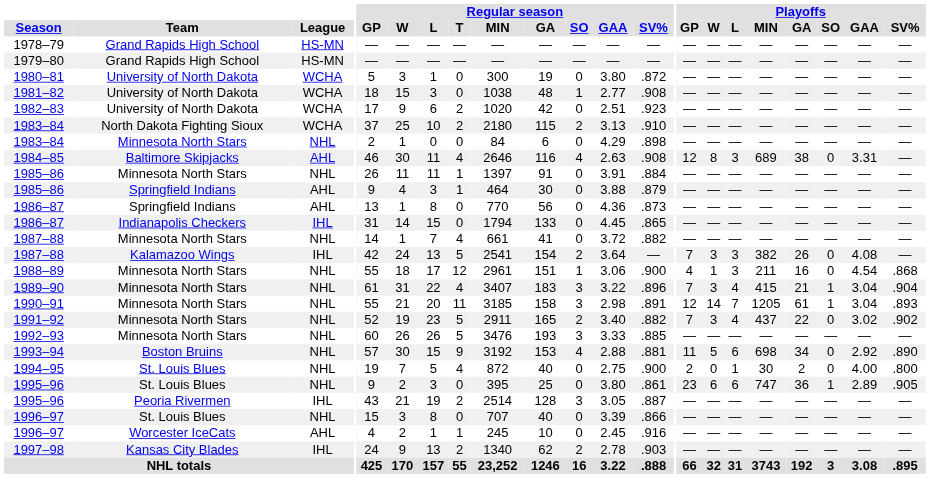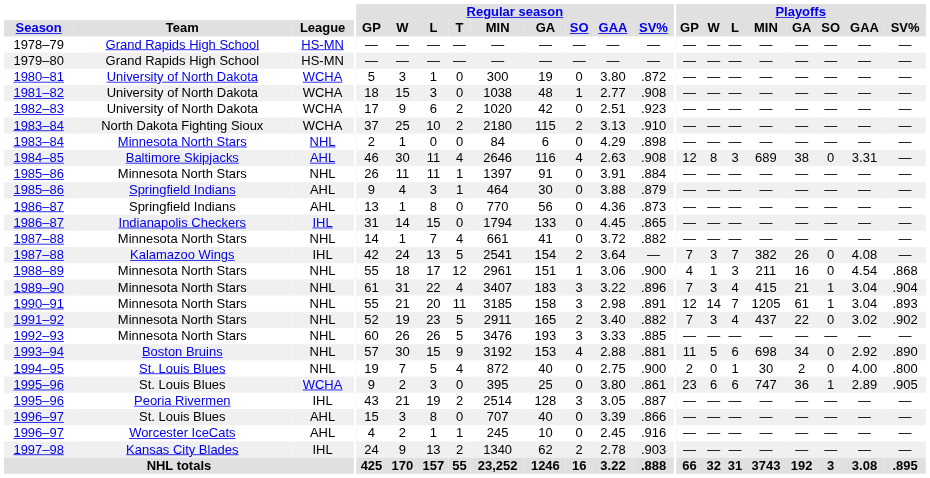 <table border="0" cellpadding="1" cellspacing="0" style="width:90%; text-align:center;">
 <tr bgcolor="#e0e0e0">
 <th colspan="3" bgcolor="#ffffff"></th>
 <th rowspan="99" bgcolor="#ffffff"></th>
 <th colspan="9" bgcolor="#e0e0e0"><a href='#'>Regular season</a></th>
 <th rowspan="99" bgcolor="#ffffff"></th>
 <th colspan="8" bgcolor="#e0e0e0"><a href='#'>Playoffs</a></th>
 </tr>
 <tr bgcolor="#e0e0e0">
 <th><a href='#'>Season</a></th>
 <th>Team</th>
 <th>League</th>
 <th>GP</th>
 <th>W</th>
 <th>L</th>
 <th>T</th>
 <th>MIN</th>
 <th>GA</th>
 <th><a href='#'>SO</a></th>
 <th><a href='#'>GAA</a></th>
 <th><a href='#'>SV%</a></th>
 <th>GP</th>
 <th>W</th>
 <th>L</th>
 <th>MIN</th>
 <th>GA</th>
 <th>SO</th>
 <th>GAA</th>
 <th>SV%</th>
 </tr>
 <tr>
 <td>1978–79</td>
 <td><a href='#'>Grand Rapids High School</a></td>
 <td><a href='#'>HS-MN</a></td>
 <td>—</td>
 <td>—</td>
 <td>—</td>
 <td>—</td>
 <td>—</td>
 <td>—</td>
 <td>—</td>
 <td>—</td>
 <td>—</td>
 <td>—</td>
 <td>—</td>
 <td>—</td>
 <td>—</td>
 <td>—</td>
 <td>—</td>
 <td>—</td>
 <td>—</td>
 </tr>
 <tr bgcolor="#f0f0f0">
 <td>1979–80</td>
 <td>Grand Rapids High School</td>
 <td>HS-MN</td>
 <td>—</td>
 <td>—</td>
 <td>—</td>
 <td>—</td>
 <td>—</td>
 <td>—</td>
 <td>—</td>
 <td>—</td>
 <td>—</td>
 <td>—</td>
 <td>—</td>
 <td>—</td>
 <td>—</td>
 <td>—</td>
 <td>—</td>
 <td>—</td>
 <td>—</td>
 </tr>
 <tr>
 <td><a href='#'>1980–81</a></td>
 <td><a href='#'>University of North Dakota</a></td>
 <td><a href='#'>WCHA</a></td>
 <td>5</td>
 <td>3</td>
 <td>1</td>
 <td>0</td>
 <td>300</td>
 <td>19</td>
 <td>0</td>
 <td>3.80</td>
 <td>.872</td>
 <td>—</td>
 <td>—</td>
 <td>—</td>
 <td>—</td>
 <td>—</td>
 <td>—</td>
 <td>—</td>
 <td>—</td>
 </tr>
 <tr bgcolor="#f0f0f0">
 <td><a href='#'>1981–82</a></td>
 <td>University of North Dakota</td>
 <td>WCHA</td>
 <td>18</td>
 <td>15</td>
 <td>3</td>
 <td>0</td>
 <td>1038</td>
 <td>48</td>
 <td>1</td>
 <td>2.77</td>
 <td>.908</td>
 <td>—</td>
 <td>—</td>
 <td>—</td>
 <td>—</td>
 <td>—</td>
 <td>—</td>
 <td>—</td>
 <td>—</td>
 </tr>
 <tr>
 <td><a href='#'>1982–83</a></td>
 <td>University of North Dakota</td>
 <td>WCHA</td>
 <td>17</td>
 <td>9</td>
 <td>6</td>
 <td>2</td>
 <td>1020</td>
 <td>42</td>
 <td>0</td>
 <td>2.51</td>
 <td>.923</td>
 <td>—</td>
 <td>—</td>
 <td>—</td>
 <td>—</td>
 <td>—</td>
 <td>—</td>
 <td>—</td>
 <td>—</td>
 </tr>
 <tr bgcolor="#f0f0f0">
 <td><a href='#'>1983–84</a></td>
 <td>North Dakota Fighting Sioux</td>
 <td>WCHA</td>
 <td>37</td>
 <td>25</td>
 <td>10</td>
 <td>2</td>
 <td>2180</td>
 <td>115</td>
 <td>2</td>
 <td>3.13</td>
 <td>.910</td>
 <td>—</td>
 <td>—</td>
 <td>—</td>
 <td>—</td>
 <td>—</td>
 <td>—</td>
 <td>—</td>
 <td>—</td>
 </tr>
 <tr>
 <td><a href='#'>1983–84</a></td>
 <td><a href='#'>Minnesota North Stars</a></td>
 <td><a href='#'>NHL</a></td>
 <td>2</td>
 <td>1</td>
 <td>0</td>
 <td>0</td>
 <td>84</td>
 <td>6</td>
 <td>0</td>
 <td>4.29</td>
 <td>.898</td>
 <td>—</td>
 <td>—</td>
 <td>—</td>
 <td>—</td>
 <td>—</td>
 <td>—</td>
 <td>—</td>
 <td>—</td>
 </tr>
 <tr bgcolor="#f0f0f0">
 <td><a href='#'>1984–85</a></td>
 <td><a href='#'>Baltimore Skipjacks</a></td>
 <td><a href='#'>AHL</a></td>
 <td>46</td>
 <td>30</td>
 <td>11</td>
 <td>4</td>
 <td>2646</td>
 <td>116</td>
 <td>4</td>
 <td>2.63</td>
 <td>.908</td>
 <td>12</td>
 <td>8</td>
 <td>3</td>
 <td>689</td>
 <td>38</td>
 <td>0</td>
 <td>3.31</td>
 <td>—</td>
 </tr>
 <tr>
 <td><a href='#'>1985–86</a></td>
 <td>Minnesota North Stars</td>
 <td>NHL</td>
 <td>26</td>
 <td>11</td>
 <td>11</td>
 <td>1</td>
 <td>1397</td>
 <td>91</td>
 <td>0</td>
 <td>3.91</td>
 <td>.884</td>
 <td>—</td>
 <td>—</td>
 <td>—</td>
 <td>—</td>
 <td>—</td>
 <td>—</td>
 <td>—</td>
 <td>—</td>
 </tr>
 <tr bgcolor="#f0f0f0">
 <td><a href='#'>1985–86</a></td>
 <td><a href='#'>Springfield Indians</a></td>
 <td>AHL</td>
 <td>9</td>
 <td>4</td>
 <td>3</td>
 <td>1</td>
 <td>464</td>
 <td>30</td>
 <td>0</td>
 <td>3.88</td>
 <td>.879</td>
 <td>—</td>
 <td>—</td>
 <td>—</td>
 <td>—</td>
 <td>—</td>
 <td>—</td>
 <td>—</td>
 <td>—</td>
 </tr>
 <tr>
 <td><a href='#'>1986–87</a></td>
 <td>Springfield Indians</td>
 <td>AHL</td>
 <td>13</td>
 <td>1</td>
 <td>8</td>
 <td>0</td>
 <td>770</td>
 <td>56</td>
 <td>0</td>
 <td>4.36</td>
 <td>.873</td>
 <td>—</td>
 <td>—</td>
 <td>—</td>
 <td>—</td>
 <td>—</td>
 <td>—</td>
 <td>—</td>
 <td>—</td>
 </tr>
 <tr bgcolor="#f0f0f0">
 <td><a href='#'>1986–87</a></td>
 <td><a href='#'>Indianapolis Checkers</a></td>
 <td><a href='#'>IHL</a></td>
 <td>31</td>
 <td>14</td>
 <td>15</td>
 <td>0</td>
 <td>1794</td>
 <td>133</td>
 <td>0</td>
 <td>4.45</td>
 <td>.865</td>
 <td>—</td>
 <td>—</td>
 <td>—</td>
 <td>—</td>
 <td>—</td>
 <td>—</td>
 <td>—</td>
 <td>—</td>
 </tr>
 <tr>
 <td><a href='#'>1987–88</a></td>
 <td>Minnesota North Stars</td>
 <td>NHL</td>
 <td>14</td>
 <td>1</td>
 <td>7</td>
 <td>4</td>
 <td>661</td>
 <td>41</td>
 <td>0</td>
 <td>3.72</td>
 <td>.882</td>
 <td>—</td>
 <td>—</td>
 <td>—</td>
 <td>—</td>
 <td>—</td>
 <td>—</td>
 <td>—</td>
 <td>—</td>
 </tr>
 <tr bgcolor="#f0f0f0">
 <td><a href='#'>1987–88</a></td>
 <td><a href='#'>Kalamazoo Wings</a></td>
 <td>IHL</td>
 <td>42</td>
 <td>24</td>
 <td>13</td>
 <td>5</td>
 <td>2541</td>
 <td>154</td>
 <td>2</td>
 <td>3.64</td>
 <td>—</td>
 <td>7</td>
 <td>3</td>
-<td>3</td>
+<td>7</td>
 <td>382</td>
 <td>26</td>
 <td>0</td>
 <td>4.08</td>
 <td>—</td>
 </tr>
 <tr>
 <td><a href='#'>1988–89</a></td>
 <td>Minnesota North Stars</td>
 <td>NHL</td>
 <td>55</td>
 <td>18</td>
 <td>17</td>
 <td>12</td>
 <td>2961</td>
 <td>151</td>
 <td>1</td>
 <td>3.06</td>
 <td>.900</td>
 <td>4</td>
 <td>1</td>
 <td>3</td>
 <td>211</td>
 <td>16</td>
 <td>0</td>
 <td>4.54</td>
 <td>.868</td>
 </tr>
 <tr bgcolor="#f0f0f0">
 <td><a href='#'>1989–90</a></td>
 <td>Minnesota North Stars</td>
 <td>NHL</td>
 <td>61</td>
 <td>31</td>
 <td>22</td>
 <td>4</td>
 <td>3407</td>
 <td>183</td>
 <td>3</td>
 <td>3.22</td>
 <td>.896</td>
 <td>7</td>
 <td>3</td>
 <td>4</td>
 <td>415</td>
 <td>21</td>
 <td>1</td>
 <td>3.04</td>
 <td>.904</td>
 </tr>
 <tr>
 <td><a href='#'>1990–91</a></td>
 <td>Minnesota North Stars</td>
 <td>NHL</td>
 <td>55</td>
 <td>21</td>
 <td>20</td>
 <td>11</td>
 <td>3185</td>
 <td>158</td>
 <td>3</td>
 <td>2.98</td>
 <td>.891</td>
 <td>12</td>
 <td>14</td>
 <td>7</td>
 <td>1205</td>
 <td>61</td>
 <td>1</td>
 <td>3.04</td>
 <td>.893</td>
 </tr>
 <tr bgcolor="#f0f0f0">
 <td><a href='#'>1991–92</a></td>
 <td>Minnesota North Stars</td>
 <td>NHL</td>
 <td>52</td>
 <td>19</td>
 <td>23</td>
 <td>5</td>
 <td>2911</td>
 <td>165</td>
 <td>2</td>
 <td>3.40</td>
 <td>.882</td>
 <td>7</td>
 <td>3</td>
 <td>4</td>
 <td>437</td>
 <td>22</td>
 <td>0</td>
 <td>3.02</td>
 <td>.902</td>
 </tr>
 <tr>
 <td><a href='#'>1992–93</a></td>
 <td>Minnesota North Stars</td>
 <td>NHL</td>
 <td>60</td>
 <td>26</td>
 <td>26</td>
 <td>5</td>
 <td>3476</td>
 <td>193</td>
 <td>3</td>
 <td>3.33</td>
 <td>.885</td>
 <td>—</td>
 <td>—</td>
 <td>—</td>
 <td>—</td>
 <td>—</td>
 <td>—</td>
 <td>—</td>
 <td>—</td>
 </tr>
 <tr bgcolor="#f0f0f0">
 <td><a href='#'>1993–94</a></td>
 <td><a href='#'>Boston Bruins</a></td>
 <td>NHL</td>
 <td>57</td>
 <td>30</td>
 <td>15</td>
 <td>9</td>
 <td>3192</td>
 <td>153</td>
 <td>4</td>
 <td>2.88</td>
 <td>.881</td>
 <td>11</td>
 <td>5</td>
 <td>6</td>
 <td>698</td>
 <td>34</td>
 <td>0</td>
 <td>2.92</td>
 <td>.890</td>
 </tr>
 <tr>
 <td><a href='#'>1994–95</a></td>
 <td><a href='#'>St. Louis Blues</a></td>
 <td>NHL</td>
 <td>19</td>
 <td>7</td>
 <td>5</td>
 <td>4</td>
 <td>872</td>
 <td>40</td>
 <td>0</td>
 <td>2.75</td>
 <td>.900</td>
 <td>2</td>
 <td>0</td>
 <td>1</td>
 <td>30</td>
 <td>2</td>
 <td>0</td>
 <td>4.00</td>
 <td>.800</td>
 </tr>
 <tr bgcolor="#f0f0f0">
 <td><a href='#'>1995–96</a></td>
 <td>St. Louis Blues</td>
-<td>NHL</td>
+<td><a href='#'>WCHA</a></td>
 <td>9</td>
 <td>2</td>
 <td>3</td>
 <td>0</td>
 <td>395</td>
 <td>25</td>
 <td>0</td>
 <td>3.80</td>
 <td>.861</td>
 <td>23</td>
 <td>6</td>
 <td>6</td>
 <td>747</td>
 <td>36</td>
 <td>1</td>
 <td>2.89</td>
 <td>.905</td>
 </tr>
 <tr>
 <td><a href='#'>1995–96</a></td>
 <td><a href='#'>Peoria Rivermen</a></td>
 <td>IHL</td>
 <td>43</td>
 <td>21</td>
 <td>19</td>
 <td>2</td>
 <td>2514</td>
 <td>128</td>
 <td>3</td>
 <td>3.05</td>
 <td>.887</td>
 <td>—</td>
 <td>—</td>
 <td>—</td>
 <td>—</td>
 <td>—</td>
 <td>—</td>
 <td>—</td>
 <td>—</td>
 </tr>
 <tr bgcolor="#f0f0f0">
 <td><a href='#'>1996–97</a></td>
 <td>St. Louis Blues</td>
-<td>NHL</td>
+<td>AHL</td>
 <td>15</td>
 <td>3</td>
 <td>8</td>
 <td>0</td>
 <td>707</td>
 <td>40</td>
 <td>0</td>
 <td>3.39</td>
 <td>.866</td>
 <td>—</td>
 <td>—</td>
 <td>—</td>
 <td>—</td>
 <td>—</td>
 <td>—</td>
 <td>—</td>
 <td>—</td>
 </tr>
 <tr>
 <td><a href='#'>1996–97</a></td>
 <td><a href='#'>Worcester IceCats</a></td>
 <td>AHL</td>
 <td>4</td>
 <td>2</td>
 <td>1</td>
 <td>1</td>
 <td>245</td>
 <td>10</td>
 <td>0</td>
 <td>2.45</td>
 <td>.916</td>
 <td>—</td>
 <td>—</td>
 <td>—</td>
 <td>—</td>
 <td>—</td>
 <td>—</td>
 <td>—</td>
 <td>—</td>
 </tr>
 <tr bgcolor="#f0f0f0">
 <td><a href='#'>1997–98</a></td>
 <td><a href='#'>Kansas City Blades</a></td>
 <td>IHL</td>
 <td>24</td>
 <td>9</td>
 <td>13</td>
 <td>2</td>
 <td>1340</td>
 <td>62</td>
 <td>2</td>
 <td>2.78</td>
 <td>.903</td>
 <td>—</td>
 <td>—</td>
 <td>—</td>
 <td>—</td>
 <td>—</td>
 <td>—</td>
 <td>—</td>
 <td>—</td>
 </tr>
 <tr bgcolor="#e0e0e0">
 <th colspan="3">NHL totals</th>
 <th>425</th>
 <th>170</th>
 <th>157</th>
 <th>55</th>
 <th>23,252</th>
 <th>1246</th>
 <th>16</th>
 <th>3.22</th>
 <th>.888</th>
 <th>66</th>
 <th>32</th>
 <th>31</th>
 <th>3743</th>
 <th>192</th>
 <th>3</th>
 <th>3.08</th>
 <th>.895</th>
 </tr>
 </table>
